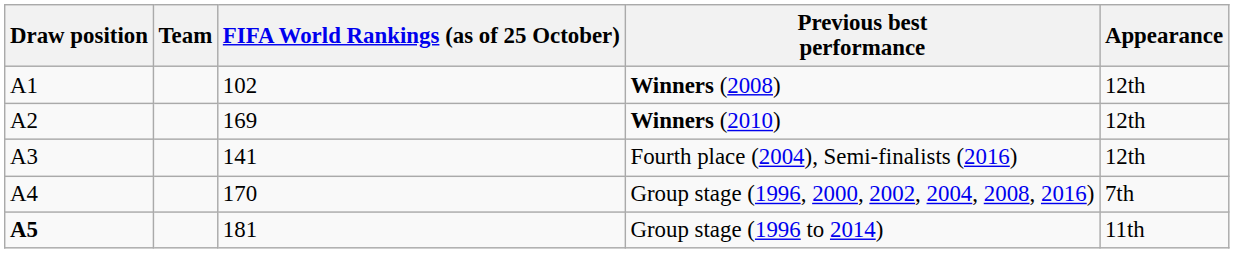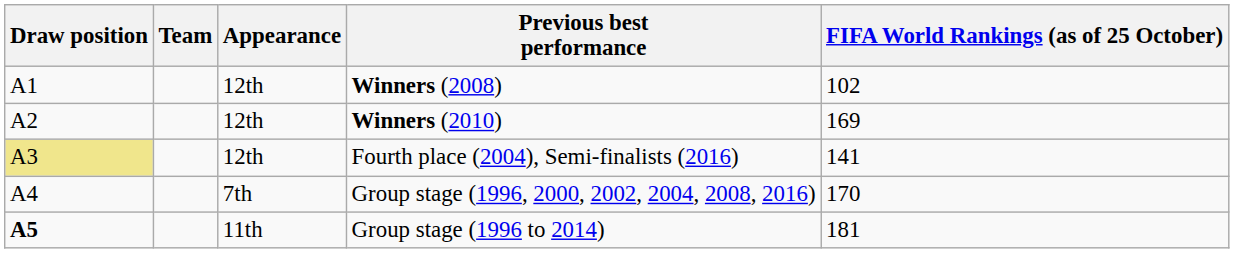 <table class="wikitable" style="text-align:left;">
 <tr>
 <th>Draw position</th>
 <th>Team</th>
+<th>Appearance</th>
+<th>Previous best<br>performance</th>
 <th><a href='#'>FIFA World Rankings</a> (as of 25 October)</th>
-<th>Previous best<br>performance</th>
-<th>Appearance</th>
 </tr>
 <tr>
 <td>A1</td>
 <td style=white-space:nowrap></td>
+<td data-sort-value="37">12th</td>
+<td data-sort-value="6.04"><strong>Winners</strong> (<a href='#'>2008</a>)</td>
 <td>102</td>
-<td data-sort-value="6.04"><strong>Winners</strong> (<a href='#'>2008</a>)</td>
-<td data-sort-value="37">12th</td>
 </tr>
 <tr>
 <td>A2</td>
 <td style=white-space:nowrap></td>
+<td data-sort-value="9">12th</td>
+<td data-sort-value="6.02"><strong>Winners</strong> (<a href='#'>2010</a>)</td>
 <td>169</td>
-<td data-sort-value="6.02"><strong>Winners</strong> (<a href='#'>2010</a>)</td>
-<td data-sort-value="9">12th</td>
 </tr>
 <tr>
-<td>A3</td>
+<td style="background: khaki;">A3</td>
 <td style=white-space:nowrap></td>
+<td data-sort-value="26">12th</td>
+<td data-sort-value="4.02">Fourth place (<a href='#'>2004</a>), Semi-finalists (<a href='#'>2016</a>)</td>
 <td>141</td>
-<td data-sort-value="4.02">Fourth place (<a href='#'>2004</a>), Semi-finalists (<a href='#'>2016</a>)</td>
-<td data-sort-value="26">12th</td>
 </tr>
 <tr>
 <td>A4</td>
 <td style=white-space:nowrap></td>
+<td data-sort-value="25">7th</td>
+<td data-sort-value="7.01">Group stage (<a href='#'>1996</a>, <a href='#'>2000</a>, <a href='#'>2002</a>, <a href='#'>2004</a>, <a href='#'>2008</a>, <a href='#'>2016</a>)</td>
 <td>170</td>
-<td data-sort-value="7.01">Group stage (<a href='#'>1996</a>, <a href='#'>2000</a>, <a href='#'>2002</a>, <a href='#'>2004</a>, <a href='#'>2008</a>, <a href='#'>2016</a>)</td>
-<td data-sort-value="25">7th</td>
 </tr>
 <tr>
 <td><strong>A5</strong></td>
 <td style=white-space:nowrap></td>
+<td data-sort-value="25">11th</td>
+<td data-sort-value="7.01">Group stage (<a href='#'>1996</a> to <a href='#'>2014</a>)</td>
 <td>181</td>
-<td data-sort-value="7.01">Group stage (<a href='#'>1996</a> to <a href='#'>2014</a>)</td>
-<td data-sort-value="25">11th</td>
 </tr>
 </table>
